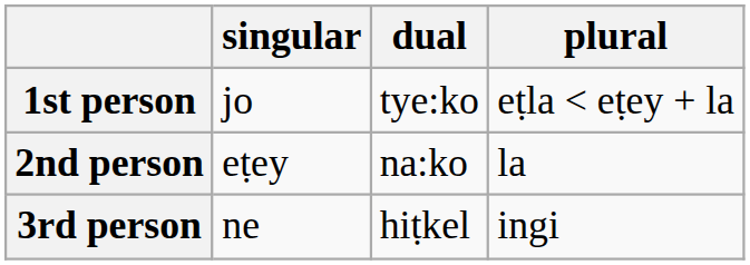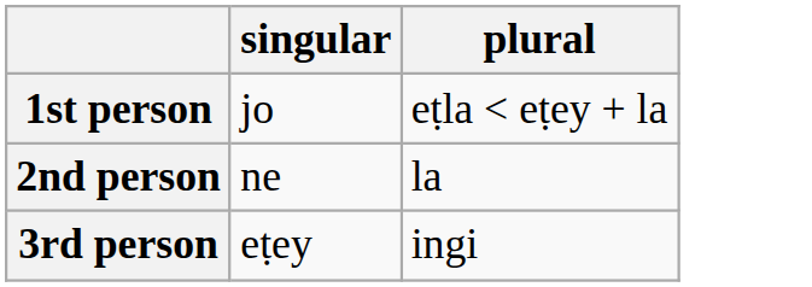 <table class="wikitable">
 <tr>
 <th></th>
 <th>singular</th>
-<th>dual</th>
 <th>plural</th>
 </tr>
 <tr>
 <th>1st person</th>
 <td>jo</td>
-<td>tye:ko</td>
 <td>eṭla < eṭey + la</td>
 </tr>
 <tr>
 <th>2nd person</th>
-<td>eṭey</td>
-<td>na:ko</td>
+<td>ne</td>
 <td>la</td>
 </tr>
 <tr>
 <th>3rd person</th>
-<td>ne</td>
-<td>hiṭkel</td>
+<td>eṭey</td>
 <td>ingi</td>
 </tr>
 </table>
